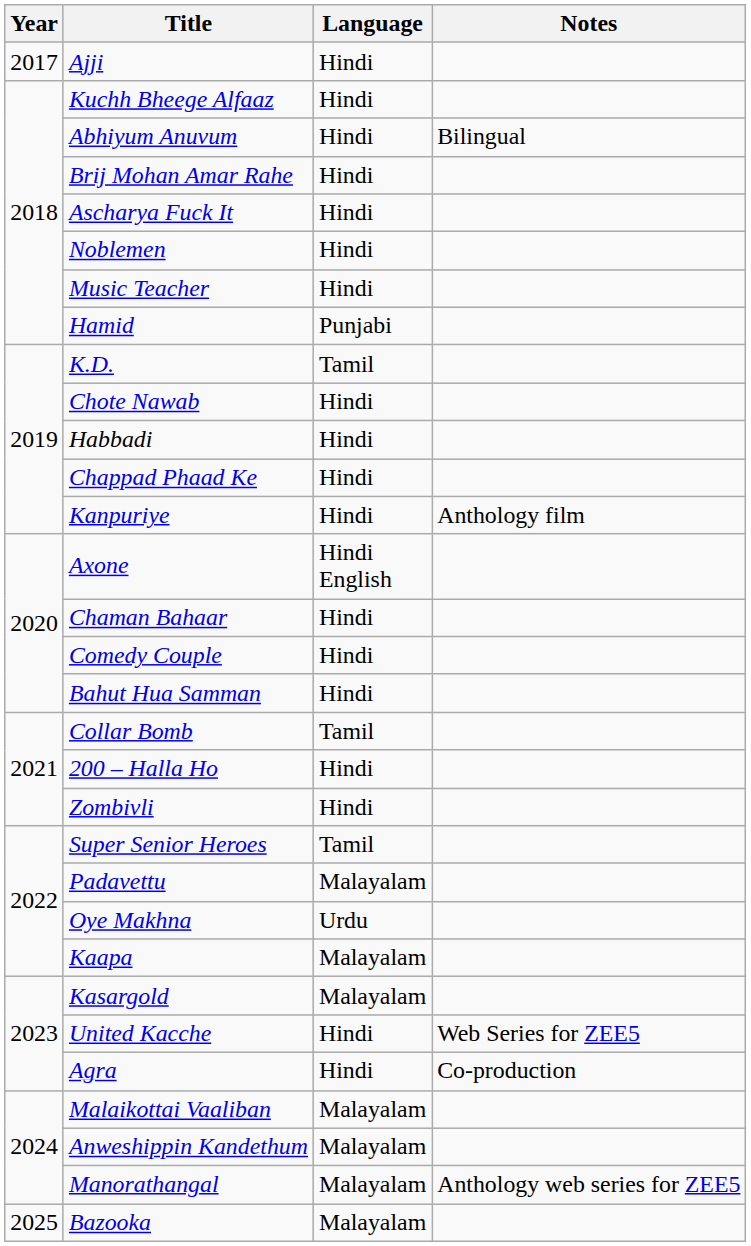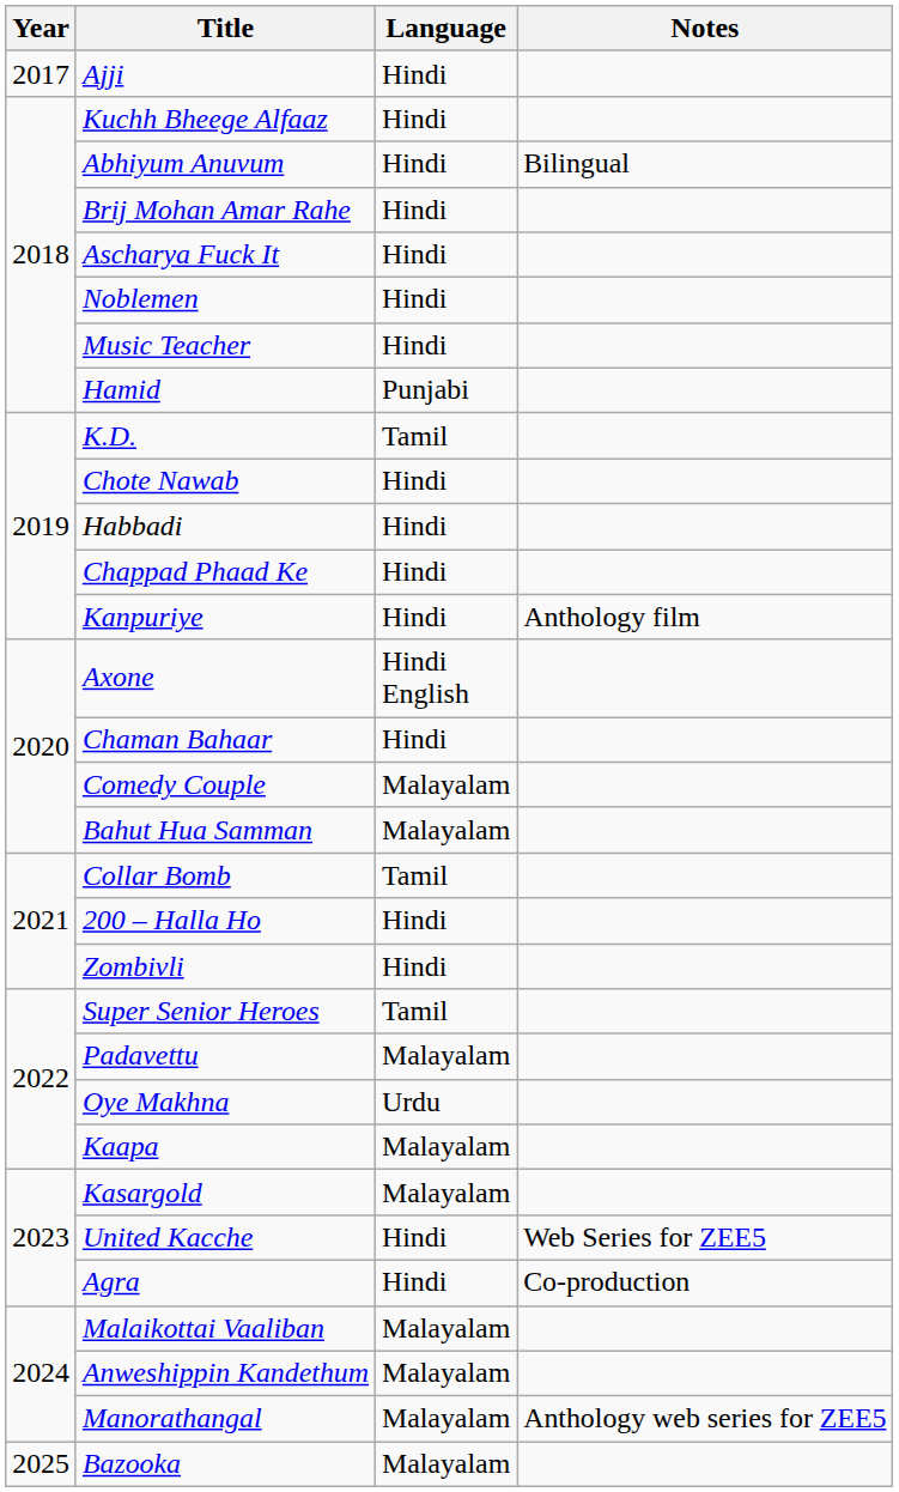 <table class="wikitable sortable">
 <tr>
 <th>Year</th>
 <th>Title</th>
 <th>Language</th>
 <th>Notes</th>
 </tr>
 <tr>
 <td>2017</td>
 <td><em><a href='#'>Ajji</a></em></td>
 <td>Hindi</td>
 <td></td>
 </tr>
 <tr>
 <td rowspan="7">2018</td>
 <td><em><a href='#'>Kuchh Bheege Alfaaz</a></em></td>
 <td>Hindi</td>
 <td></td>
 </tr>
 <tr>
 <td><em><a href='#'>Abhiyum Anuvum</a></em></td>
 <td>Hindi</td>
 <td>Bilingual</td>
 </tr>
 <tr>
 <td><em><a href='#'>Brij Mohan Amar Rahe</a></em></td>
 <td>Hindi</td>
 <td></td>
 </tr>
 <tr>
 <td><em><a href='#'>Ascharya Fuck It</a></em></td>
 <td>Hindi</td>
 <td></td>
 </tr>
 <tr>
 <td><em><a href='#'>Noblemen</a></em></td>
 <td>Hindi</td>
 <td></td>
 </tr>
 <tr>
 <td><em><a href='#'>Music Teacher</a></em></td>
 <td>Hindi</td>
 <td></td>
 </tr>
 <tr>
 <td><em><a href='#'>Hamid</a></em></td>
 <td>Punjabi</td>
 <td></td>
 </tr>
 <tr>
 <td rowspan="5">2019</td>
 <td><em><a href='#'>K.D.</a></em></td>
 <td>Tamil</td>
 <td></td>
 </tr>
 <tr>
 <td><em><a href='#'>Chote Nawab</a></em></td>
 <td>Hindi</td>
 <td></td>
 </tr>
 <tr>
 <td><em>Habbadi</em></td>
 <td>Hindi</td>
 <td></td>
 </tr>
 <tr>
 <td><em><a href='#'>Chappad Phaad Ke</a> </em></td>
 <td>Hindi</td>
 <td></td>
 </tr>
 <tr>
 <td><em><a href='#'>Kanpuriye</a> </em></td>
 <td>Hindi</td>
 <td>Anthology film</td>
 </tr>
 <tr>
 <td rowspan="4">2020</td>
 <td><em><a href='#'>Axone</a></em></td>
 <td>Hindi<br>English</td>
 <td></td>
 </tr>
 <tr>
 <td><em><a href='#'>Chaman Bahaar</a></em></td>
 <td>Hindi</td>
 <td></td>
 </tr>
 <tr>
 <td><em><a href='#'>Comedy Couple</a></em></td>
-<td>Hindi</td>
+<td>Malayalam</td>
 <td></td>
 </tr>
 <tr>
 <td><em><a href='#'>Bahut Hua Samman</a></em></td>
-<td>Hindi</td>
+<td>Malayalam</td>
 <td></td>
 </tr>
 <tr>
 <td rowspan="3">2021</td>
 <td><em><a href='#'>Collar Bomb</a></em></td>
 <td>Tamil</td>
 <td></td>
 </tr>
 <tr>
 <td><em><a href='#'>200 – Halla Ho</a></em></td>
 <td>Hindi</td>
 <td></td>
 </tr>
 <tr>
 <td><em><a href='#'>Zombivli</a></em></td>
 <td>Hindi</td>
 <td></td>
 </tr>
 <tr>
 <td rowspan="4">2022</td>
 <td><em><a href='#'>Super Senior Heroes</a></em></td>
 <td>Tamil</td>
 <td></td>
 </tr>
 <tr>
 <td><em><a href='#'>Padavettu</a></em></td>
 <td>Malayalam</td>
 <td></td>
 </tr>
 <tr>
 <td><em><a href='#'>Oye Makhna</a></em></td>
 <td>Urdu</td>
 <td></td>
 </tr>
 <tr>
 <td><em><a href='#'>Kaapa</a></em></td>
 <td>Malayalam</td>
 <td></td>
 </tr>
 <tr>
 <td rowspan="3">2023</td>
 <td><em><a href='#'>Kasargold</a></em></td>
 <td>Malayalam</td>
 <td></td>
 </tr>
 <tr>
 <td><em><a href='#'>United Kacche</a></em></td>
 <td>Hindi</td>
 <td>Web Series for <a href='#'>ZEE5</a></td>
 </tr>
 <tr>
 <td><em><a href='#'>Agra</a></em></td>
 <td>Hindi</td>
 <td>Co-production</td>
 </tr>
 <tr>
 <td rowspan="3">2024</td>
 <td><em><a href='#'>Malaikottai Vaaliban</a></em></td>
 <td>Malayalam</td>
 <td></td>
 </tr>
 <tr>
 <td><em><a href='#'>Anweshippin Kandethum</a></em></td>
 <td>Malayalam</td>
 <td></td>
 </tr>
 <tr>
 <td><em><a href='#'>Manorathangal</a></em></td>
 <td>Malayalam</td>
 <td>Anthology web series for <a href='#'>ZEE5</a></td>
 </tr>
 <tr>
 <td>2025</td>
 <td><em><a href='#'>Bazooka</a></em></td>
 <td>Malayalam</td>
 <td></td>
 </tr>
 <tr>
 </tr>
 </table>
